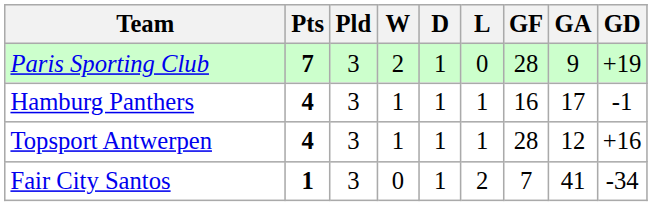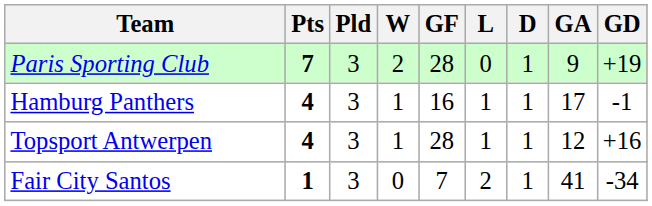 <table class="wikitable" style="text-align: center;">
 <tr>
 <th width="175">Team</th>
 <th width="20">Pts</th>
 <th width="20">Pld</th>
 <th width="20">W</th>
+<th width="20">GF</th>
+<th width="20">L</th>
 <th width="20">D</th>
-<th width="20">L</th>
-<th width="20">GF</th>
 <th width="20">GA</th>
 <th width="20">GD</th>
 </tr>
 <tr bgcolor=#ccffcc>
 <td align="left"> <em><a href='#'>Paris Sporting Club</a></em></td>
 <td><strong>7</strong></td>
 <td>3</td>
 <td>2</td>
+<td>28</td>
+<td>0</td>
 <td>1</td>
-<td>0</td>
-<td>28</td>
 <td>9</td>
 <td>+19</td>
 </tr>
 <tr bgcolor=ffffff>
 <td align="left"> <a href='#'>Hamburg Panthers</a></td>
 <td><strong>4</strong></td>
 <td>3</td>
 <td>1</td>
+<td>16</td>
 <td>1</td>
 <td>1</td>
-<td>16</td>
 <td>17</td>
 <td>-1</td>
 </tr>
 <tr bgcolor=ffffff>
 <td align="left"> <a href='#'>Topsport Antwerpen</a></td>
 <td><strong>4</strong></td>
 <td>3</td>
 <td>1</td>
+<td>28</td>
 <td>1</td>
 <td>1</td>
-<td>28</td>
 <td>12</td>
 <td>+16</td>
 </tr>
 <tr bgcolor=ffffff>
 <td align="left"> <a href='#'>Fair City Santos</a></td>
 <td><strong>1</strong></td>
 <td>3</td>
 <td>0</td>
+<td>7</td>
+<td>2</td>
 <td>1</td>
-<td>2</td>
-<td>7</td>
 <td>41</td>
 <td>-34</td>
 </tr>
 </table>
